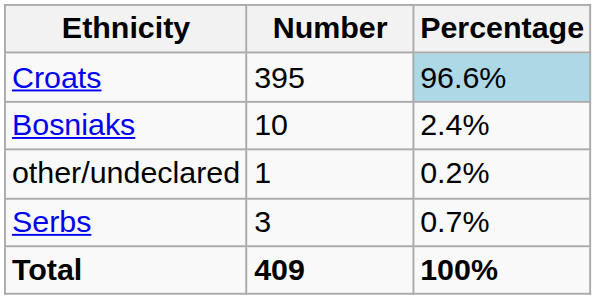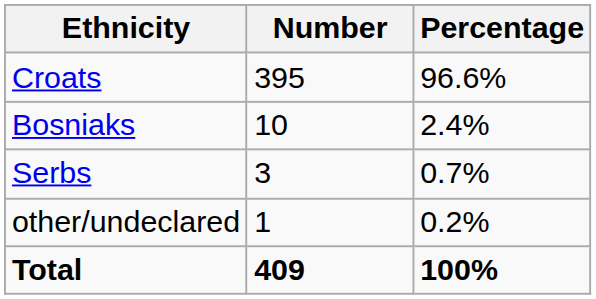 <table class="wikitable">
 <tr>
 <th width="100px">Ethnicity</th>
 <th width="80px">Number</th>
 <th width="80px">Percentage</th>
 </tr>
 <tr>
 <td><a href='#'>Croats</a></td>
 <td>395</td>
-<td style="background: lightblue;">96.6%</td>
+<td>96.6%</td>
 </tr>
 <tr>
 <td><a href='#'>Bosniaks</a></td>
 <td>10</td>
 <td>2.4%</td>
 </tr>
 <tr>
+<td><a href='#'>Serbs</a></td>
+<td>3</td>
+<td>0.7%</td>
+</tr>
+<tr>
 <td>other/undeclared</td>
 <td>1</td>
 <td>0.2%</td>
-</tr>
-<tr>
-<td><a href='#'>Serbs</a></td>
-<td>3</td>
-<td>0.7%</td>
 </tr>
 <tr>
 <td><strong>Total</strong></td>
 <td><strong>409</strong></td>
 <td><strong>100%</strong></td>
 </tr>
 </table>
